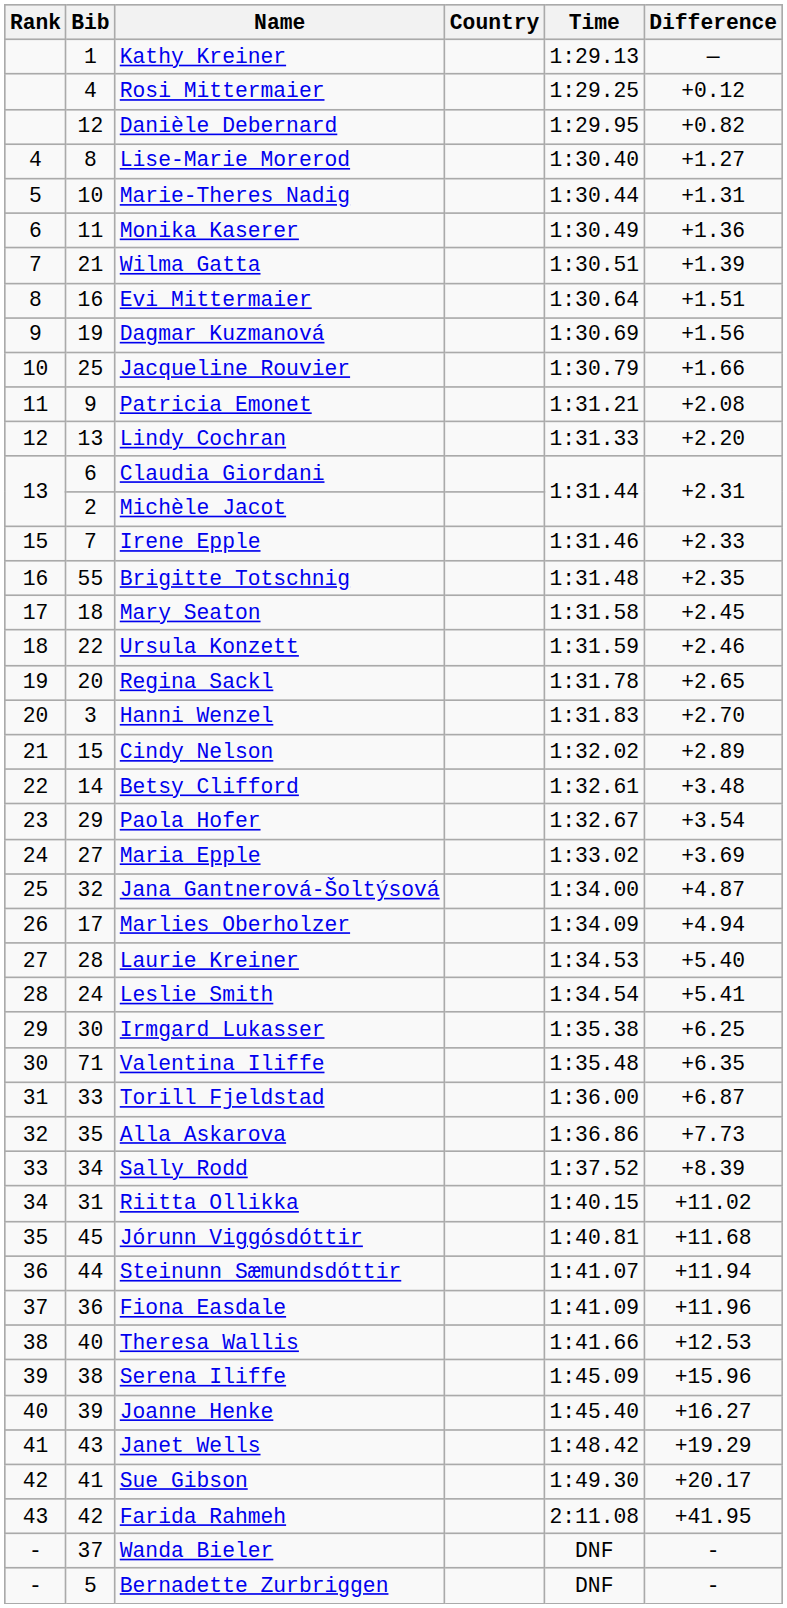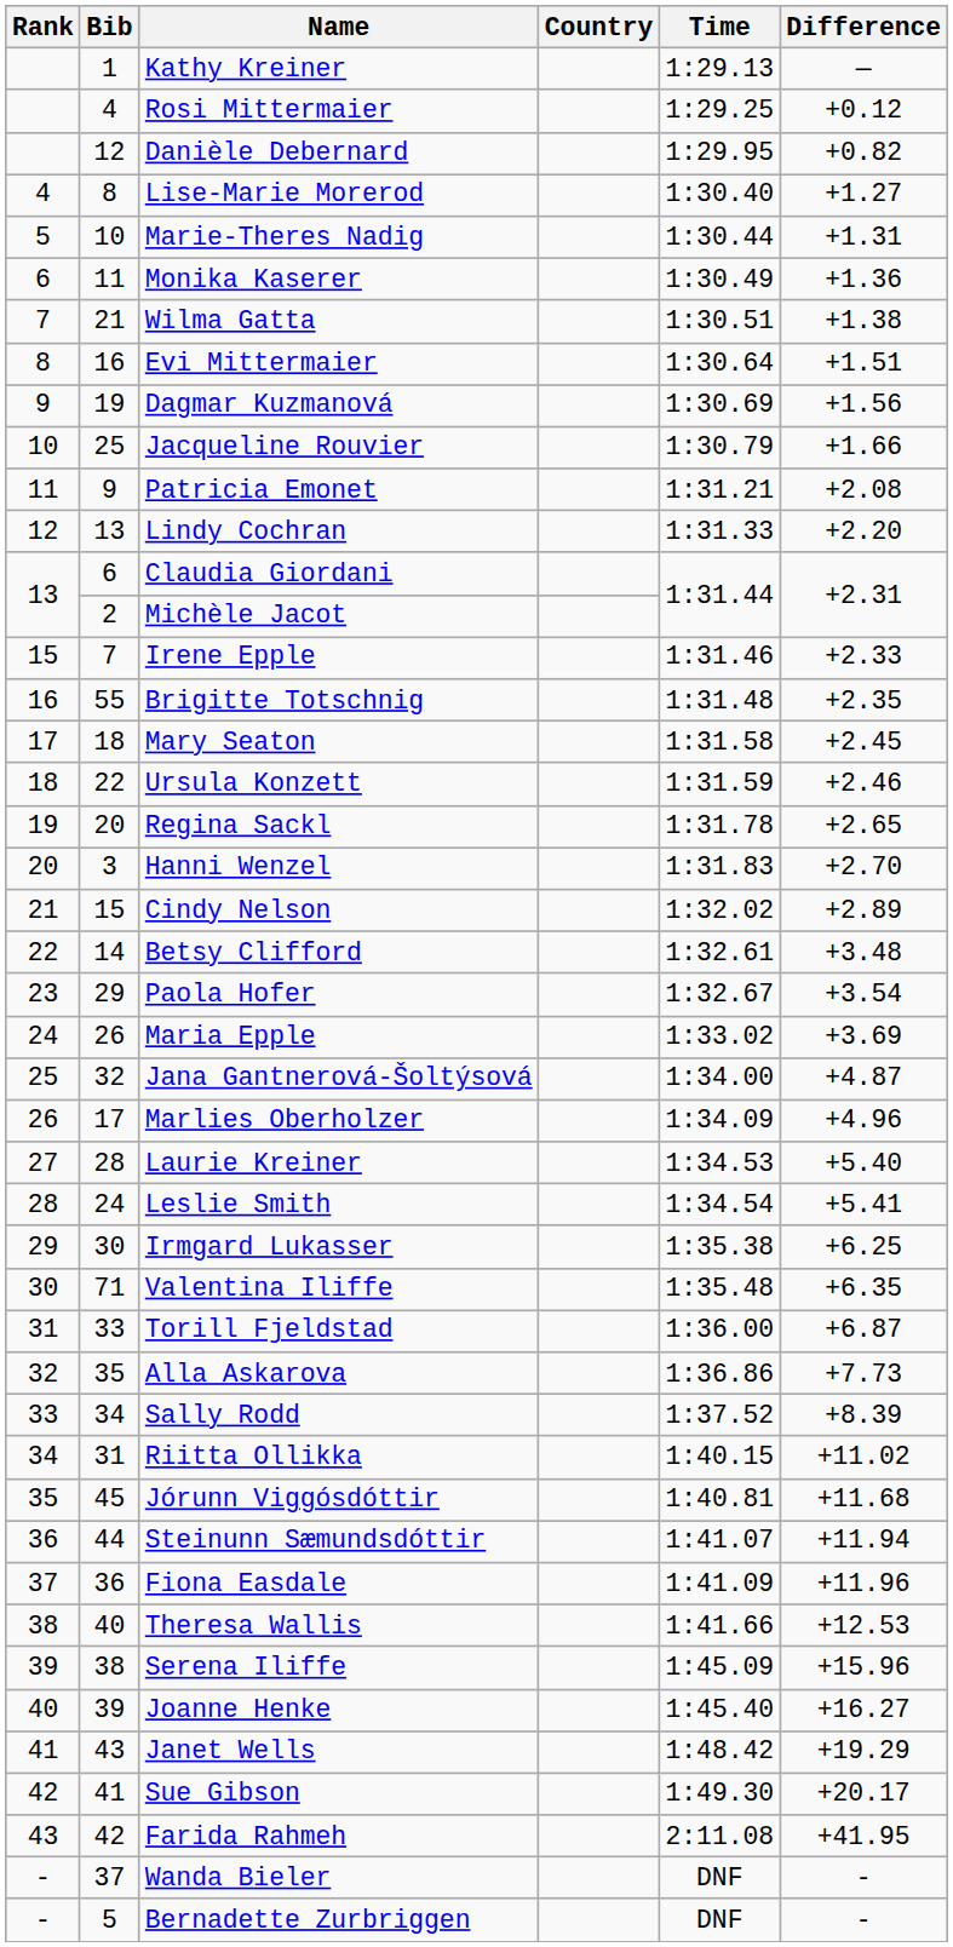 <table class="wikitable sortable" style="text-align:center">
 <tr>
 <th>Rank</th>
 <th>Bib</th>
 <th>Name</th>
 <th>Country</th>
 <th>Time</th>
 <th>Difference</th>
 </tr>
 <tr>
 <td></td>
 <td>1</td>
 <td align=left><a href='#'>Kathy Kreiner</a></td>
 <td align=left></td>
 <td>1:29.13</td>
 <td>—</td>
 </tr>
 <tr>
 <td></td>
 <td>4</td>
 <td align=left><a href='#'>Rosi Mittermaier</a></td>
 <td align=left></td>
 <td>1:29.25</td>
 <td>+0.12</td>
 </tr>
 <tr>
 <td></td>
 <td>12</td>
 <td align=left><a href='#'>Danièle Debernard</a></td>
 <td align=left></td>
 <td>1:29.95</td>
 <td>+0.82</td>
 </tr>
 <tr>
 <td>4</td>
 <td>8</td>
 <td align=left><a href='#'>Lise-Marie Morerod</a></td>
 <td align=left></td>
 <td>1:30.40</td>
 <td>+1.27</td>
 </tr>
 <tr>
 <td>5</td>
 <td>10</td>
 <td align=left><a href='#'>Marie-Theres Nadig</a></td>
 <td align=left></td>
 <td>1:30.44</td>
 <td>+1.31</td>
 </tr>
 <tr>
 <td>6</td>
 <td>11</td>
 <td align=left><a href='#'>Monika Kaserer</a></td>
 <td align=left></td>
 <td>1:30.49</td>
 <td>+1.36</td>
 </tr>
 <tr>
 <td>7</td>
 <td>21</td>
 <td align=left><a href='#'>Wilma Gatta</a></td>
 <td align=left></td>
 <td>1:30.51</td>
-<td>+1.39</td>
+<td>+1.38</td>
 </tr>
 <tr>
 <td>8</td>
 <td>16</td>
 <td align=left><a href='#'>Evi Mittermaier</a></td>
 <td align=left></td>
 <td>1:30.64</td>
 <td>+1.51</td>
 </tr>
 <tr>
 <td>9</td>
 <td>19</td>
 <td align=left><a href='#'>Dagmar Kuzmanová</a></td>
 <td align=left></td>
 <td>1:30.69</td>
 <td>+1.56</td>
 </tr>
 <tr>
 <td>10</td>
 <td>25</td>
 <td align=left><a href='#'>Jacqueline Rouvier</a></td>
 <td align=left></td>
 <td>1:30.79</td>
 <td>+1.66</td>
 </tr>
 <tr>
 <td>11</td>
 <td>9</td>
 <td align=left><a href='#'>Patricia Emonet</a></td>
 <td align=left></td>
 <td>1:31.21</td>
 <td>+2.08</td>
 </tr>
 <tr>
 <td>12</td>
 <td>13</td>
 <td align=left><a href='#'>Lindy Cochran</a></td>
 <td align=left></td>
 <td>1:31.33</td>
 <td>+2.20</td>
 </tr>
 <tr>
 <td rowspan=2>13</td>
 <td>6</td>
 <td align=left><a href='#'>Claudia Giordani</a></td>
 <td align=left></td>
 <td rowspan=2>1:31.44</td>
 <td rowspan=2>+2.31</td>
 </tr>
 <tr>
 <td>2</td>
 <td align=left><a href='#'>Michèle Jacot</a></td>
 <td align=left></td>
 </tr>
 <tr>
 <td>15</td>
 <td>7</td>
 <td align=left><a href='#'>Irene Epple</a></td>
 <td align=left></td>
 <td>1:31.46</td>
 <td>+2.33</td>
 </tr>
 <tr>
 <td>16</td>
 <td>55</td>
 <td align=left><a href='#'>Brigitte Totschnig</a></td>
 <td align=left></td>
 <td>1:31.48</td>
 <td>+2.35</td>
 </tr>
 <tr>
 <td>17</td>
 <td>18</td>
 <td align=left><a href='#'>Mary Seaton</a></td>
 <td align=left></td>
 <td>1:31.58</td>
 <td>+2.45</td>
 </tr>
 <tr>
 <td>18</td>
 <td>22</td>
 <td align=left><a href='#'>Ursula Konzett</a></td>
 <td align=left></td>
 <td>1:31.59</td>
 <td>+2.46</td>
 </tr>
 <tr>
 <td>19</td>
 <td>20</td>
 <td align=left><a href='#'>Regina Sackl</a></td>
 <td align=left></td>
 <td>1:31.78</td>
 <td>+2.65</td>
 </tr>
 <tr>
 <td>20</td>
 <td>3</td>
 <td align=left><a href='#'>Hanni Wenzel</a></td>
 <td align=left></td>
 <td>1:31.83</td>
 <td>+2.70</td>
 </tr>
 <tr>
 <td>21</td>
 <td>15</td>
 <td align=left><a href='#'>Cindy Nelson</a></td>
 <td align=left></td>
 <td>1:32.02</td>
 <td>+2.89</td>
 </tr>
 <tr>
 <td>22</td>
 <td>14</td>
 <td align=left><a href='#'>Betsy Clifford</a></td>
 <td align=left></td>
 <td>1:32.61</td>
 <td>+3.48</td>
 </tr>
 <tr>
 <td>23</td>
 <td>29</td>
 <td align=left><a href='#'>Paola Hofer</a></td>
 <td align=left></td>
 <td>1:32.67</td>
 <td>+3.54</td>
 </tr>
 <tr>
 <td>24</td>
-<td>27</td>
+<td>26</td>
 <td align=left><a href='#'>Maria Epple</a></td>
 <td align=left></td>
 <td>1:33.02</td>
 <td>+3.69</td>
 </tr>
 <tr>
 <td>25</td>
 <td>32</td>
 <td align=left><a href='#'>Jana Gantnerová-Šoltýsová</a></td>
 <td align=left></td>
 <td>1:34.00</td>
 <td>+4.87</td>
 </tr>
 <tr>
 <td>26</td>
 <td>17</td>
 <td align=left><a href='#'>Marlies Oberholzer</a></td>
 <td align=left></td>
 <td>1:34.09</td>
-<td>+4.94</td>
+<td>+4.96</td>
 </tr>
 <tr>
 <td>27</td>
 <td>28</td>
 <td align=left><a href='#'>Laurie Kreiner</a></td>
 <td align=left></td>
 <td>1:34.53</td>
 <td>+5.40</td>
 </tr>
 <tr>
 <td>28</td>
 <td>24</td>
 <td align=left><a href='#'>Leslie Smith</a></td>
 <td align=left></td>
 <td>1:34.54</td>
 <td>+5.41</td>
 </tr>
 <tr>
 <td>29</td>
 <td>30</td>
 <td align=left><a href='#'>Irmgard Lukasser</a></td>
 <td align=left></td>
 <td>1:35.38</td>
 <td>+6.25</td>
 </tr>
 <tr>
 <td>30</td>
 <td>71</td>
 <td align=left><a href='#'>Valentina Iliffe</a></td>
 <td align=left></td>
 <td>1:35.48</td>
 <td>+6.35</td>
 </tr>
 <tr>
 <td>31</td>
 <td>33</td>
 <td align=left><a href='#'>Torill Fjeldstad</a></td>
 <td align=left></td>
 <td>1:36.00</td>
 <td>+6.87</td>
 </tr>
 <tr>
 <td>32</td>
 <td>35</td>
 <td align=left><a href='#'>Alla Askarova</a></td>
 <td align=left></td>
 <td>1:36.86</td>
 <td>+7.73</td>
 </tr>
 <tr>
 <td>33</td>
 <td>34</td>
 <td align=left><a href='#'>Sally Rodd</a></td>
 <td align=left></td>
 <td>1:37.52</td>
 <td>+8.39</td>
 </tr>
 <tr>
 <td>34</td>
 <td>31</td>
 <td align=left><a href='#'>Riitta Ollikka</a></td>
 <td align=left></td>
 <td>1:40.15</td>
 <td>+11.02</td>
 </tr>
 <tr>
 <td>35</td>
 <td>45</td>
 <td align=left><a href='#'>Jórunn Viggósdóttir</a></td>
 <td align=left></td>
 <td>1:40.81</td>
 <td>+11.68</td>
 </tr>
 <tr>
 <td>36</td>
 <td>44</td>
 <td align=left><a href='#'>Steinunn Sæmundsdóttir</a></td>
 <td align=left></td>
 <td>1:41.07</td>
 <td>+11.94</td>
 </tr>
 <tr>
 <td>37</td>
 <td>36</td>
 <td align=left><a href='#'>Fiona Easdale</a></td>
 <td align=left></td>
 <td>1:41.09</td>
 <td>+11.96</td>
 </tr>
 <tr>
 <td>38</td>
 <td>40</td>
 <td align=left><a href='#'>Theresa Wallis</a></td>
 <td align=left></td>
 <td>1:41.66</td>
 <td>+12.53</td>
 </tr>
 <tr>
 <td>39</td>
 <td>38</td>
 <td align=left><a href='#'>Serena Iliffe</a></td>
 <td align=left></td>
 <td>1:45.09</td>
 <td>+15.96</td>
 </tr>
 <tr>
 <td>40</td>
 <td>39</td>
 <td align=left><a href='#'>Joanne Henke</a></td>
 <td align=left></td>
 <td>1:45.40</td>
 <td>+16.27</td>
 </tr>
 <tr>
 <td>41</td>
 <td>43</td>
 <td align=left><a href='#'>Janet Wells</a></td>
 <td align=left></td>
 <td>1:48.42</td>
 <td>+19.29</td>
 </tr>
 <tr>
 <td>42</td>
 <td>41</td>
 <td align=left><a href='#'>Sue Gibson</a></td>
 <td align=left></td>
 <td>1:49.30</td>
 <td>+20.17</td>
 </tr>
 <tr>
 <td>43</td>
 <td>42</td>
 <td align=left><a href='#'>Farida Rahmeh</a></td>
 <td align=left></td>
 <td>2:11.08</td>
 <td>+41.95</td>
 </tr>
 <tr>
 <td>-</td>
 <td>37</td>
 <td align=left><a href='#'>Wanda Bieler</a></td>
 <td align=left></td>
 <td>DNF</td>
 <td>-</td>
 </tr>
 <tr>
 <td>-</td>
 <td>5</td>
 <td align=left><a href='#'>Bernadette Zurbriggen</a></td>
 <td align=left></td>
 <td>DNF</td>
 <td>-</td>
 </tr>
 </table>
